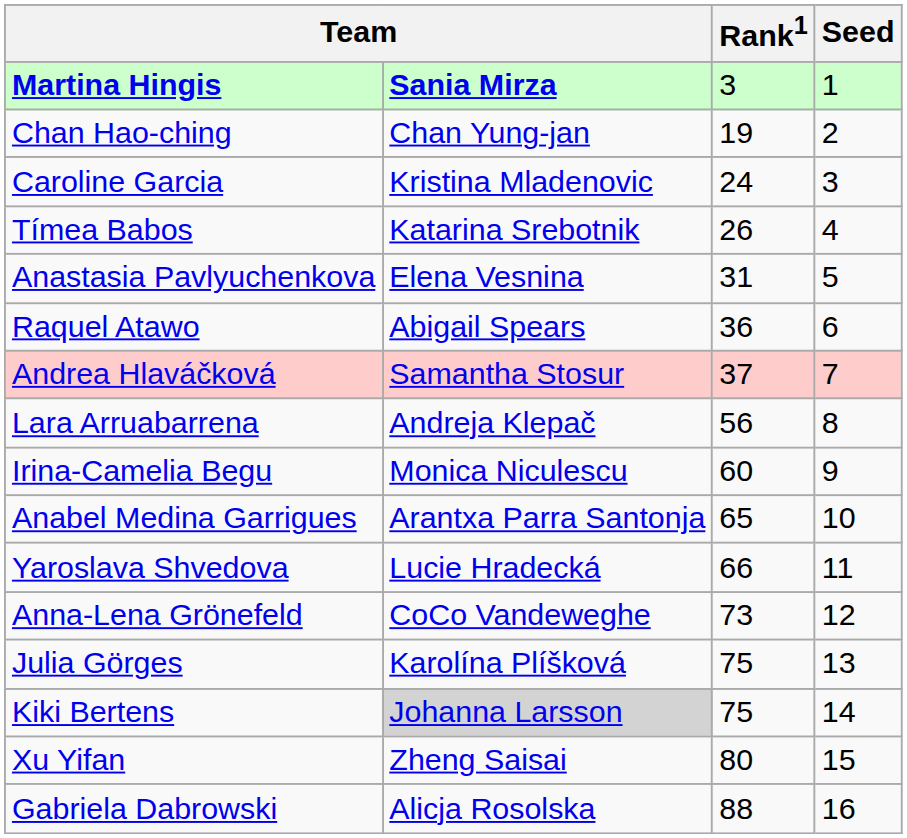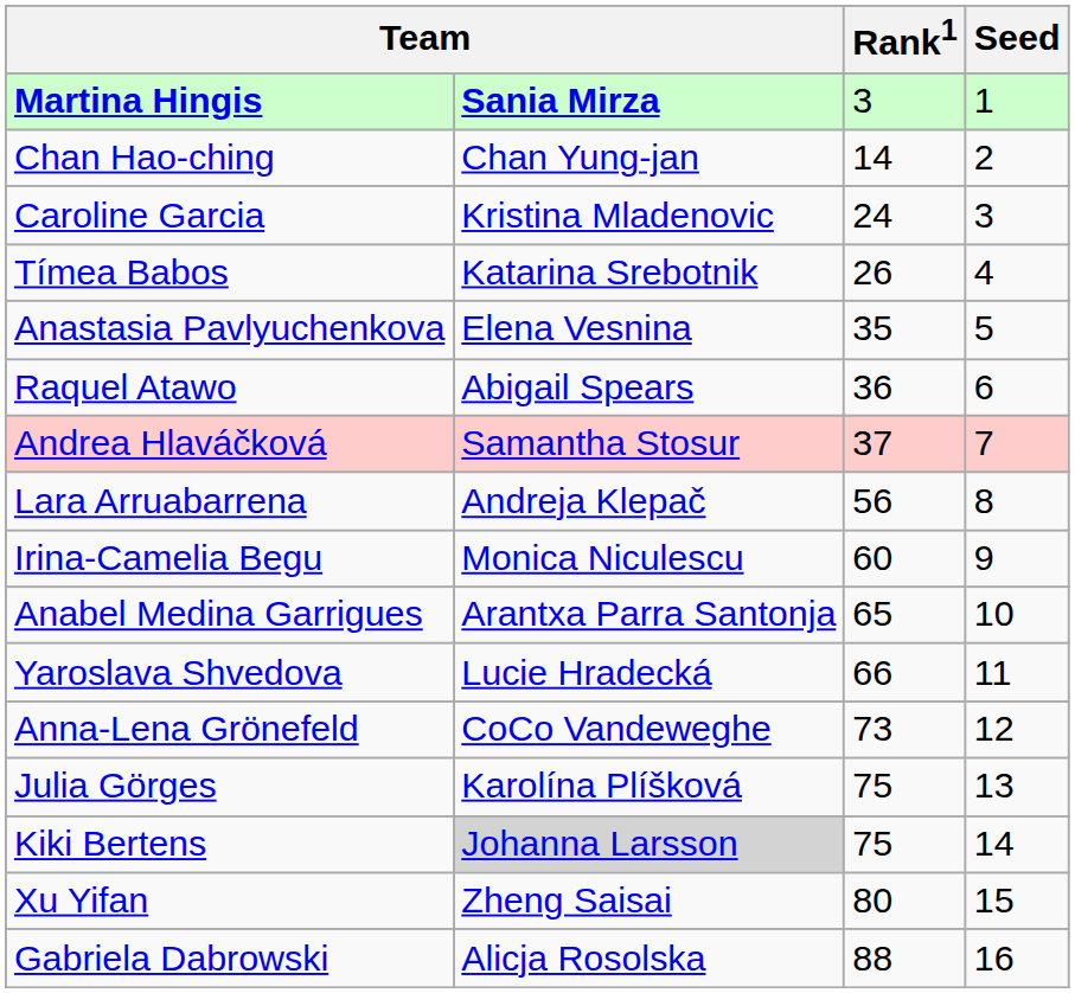 <table class="wikitable">
 <tr>
 <th width="325" colspan=2>Team</th>
 <th>Rank<sup>1</sup></th>
 <th>Seed</th>
 </tr>
 <tr style="background:#cfc;">
 <td> <strong><a href='#'>Martina Hingis</a></strong></td>
 <td> <strong><a href='#'>Sania Mirza</a></strong></td>
 <td>3</td>
 <td>1</td>
 </tr>
 <tr>
 <td> <a href='#'>Chan Hao-ching</a></td>
 <td> <a href='#'>Chan Yung-jan</a></td>
-<td>19</td>
+<td>14</td>
 <td>2</td>
 </tr>
 <tr>
 <td> <a href='#'>Caroline Garcia</a></td>
 <td> <a href='#'>Kristina Mladenovic</a></td>
 <td>24</td>
 <td>3</td>
 </tr>
 <tr>
 <td> <a href='#'>Tímea Babos</a></td>
 <td> <a href='#'>Katarina Srebotnik</a></td>
 <td>26</td>
 <td>4</td>
 </tr>
 <tr>
 <td> <a href='#'>Anastasia Pavlyuchenkova</a></td>
 <td> <a href='#'>Elena Vesnina</a></td>
-<td>31</td>
+<td>35</td>
 <td>5</td>
 </tr>
 <tr>
 <td> <a href='#'>Raquel Atawo</a></td>
 <td> <a href='#'>Abigail Spears</a></td>
 <td>36</td>
 <td>6</td>
 </tr>
 <tr style="background:#fcc;">
 <td> <a href='#'>Andrea Hlaváčková</a></td>
 <td> <a href='#'>Samantha Stosur</a></td>
 <td>37</td>
 <td>7</td>
 </tr>
 <tr>
 <td> <a href='#'>Lara Arruabarrena</a></td>
 <td> <a href='#'>Andreja Klepač</a></td>
 <td>56</td>
 <td>8</td>
 </tr>
 <tr>
 <td> <a href='#'>Irina-Camelia Begu</a></td>
 <td> <a href='#'>Monica Niculescu</a></td>
 <td>60</td>
 <td>9</td>
 </tr>
 <tr>
 <td> <a href='#'>Anabel Medina Garrigues</a></td>
 <td> <a href='#'>Arantxa Parra Santonja</a></td>
 <td>65</td>
 <td>10</td>
 </tr>
 <tr>
 <td> <a href='#'>Yaroslava Shvedova</a></td>
 <td> <a href='#'>Lucie Hradecká</a></td>
 <td>66</td>
 <td>11</td>
 </tr>
 <tr>
 <td> <a href='#'>Anna-Lena Grönefeld</a></td>
 <td> <a href='#'>CoCo Vandeweghe</a></td>
 <td>73</td>
 <td>12</td>
 </tr>
 <tr>
 <td> <a href='#'>Julia Görges</a></td>
 <td> <a href='#'>Karolína Plíšková</a></td>
 <td>75</td>
 <td>13</td>
 </tr>
 <tr>
 <td> <a href='#'>Kiki Bertens</a></td>
 <td style="background: lightgrey;"> <a href='#'>Johanna Larsson</a></td>
 <td>75</td>
 <td>14</td>
 </tr>
 <tr>
 <td> <a href='#'>Xu Yifan</a></td>
 <td> <a href='#'>Zheng Saisai</a></td>
 <td>80</td>
 <td>15</td>
 </tr>
 <tr>
 <td> <a href='#'>Gabriela Dabrowski</a></td>
 <td> <a href='#'>Alicja Rosolska</a></td>
 <td>88</td>
 <td>16</td>
 </tr>
 </table>
